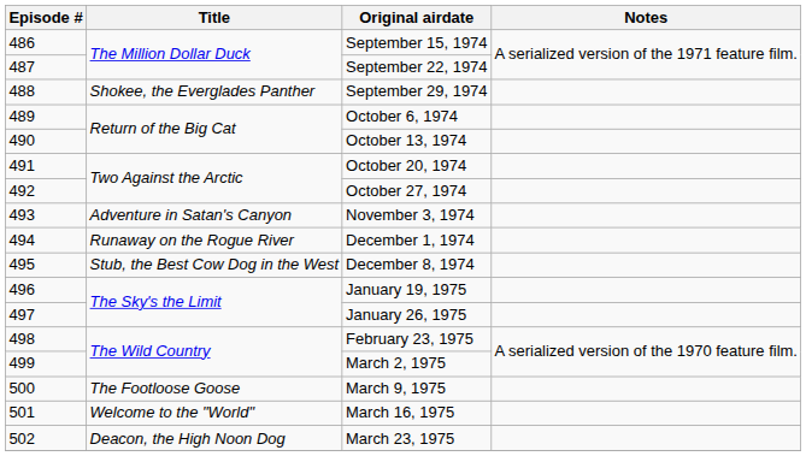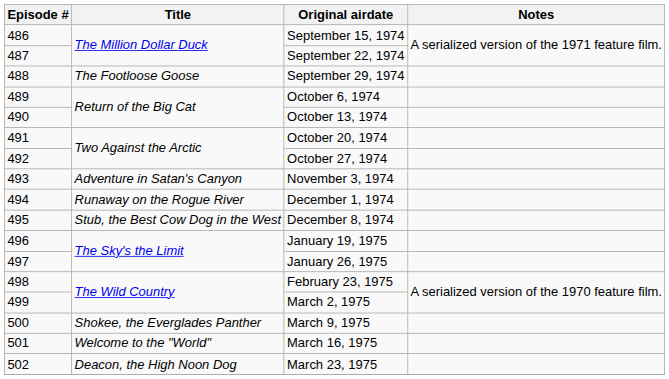 <table class="wikitable sortable">
 <tr>
 <th>Episode #</th>
 <th>Title</th>
 <th>Original airdate</th>
 <th>Notes</th>
 </tr>
 <tr>
 <td>486</td>
 <td rowspan="2"><em><a href='#'>The Million Dollar Duck</a></em></td>
 <td>September 15, 1974</td>
 <td rowspan="2">A serialized version of the 1971 feature film.</td>
 </tr>
 <tr>
 <td>487</td>
 <td>September 22, 1974</td>
 </tr>
 <tr>
 <td>488</td>
-<td><em>Shokee, the Everglades Panther</em></td>
+<td><em>The Footloose Goose</em></td>
 <td>September 29, 1974</td>
 <td></td>
 </tr>
 <tr>
 <td>489</td>
 <td rowspan="2"><em>Return of the Big Cat</em></td>
 <td>October 6, 1974</td>
 <td></td>
 </tr>
 <tr>
 <td>490</td>
 <td>October 13, 1974</td>
 <td></td>
 </tr>
 <tr>
 <td>491</td>
 <td rowspan="2"><em>Two Against the Arctic</em></td>
 <td>October 20, 1974</td>
 <td></td>
 </tr>
 <tr>
 <td>492</td>
 <td>October 27, 1974</td>
 <td></td>
 </tr>
 <tr>
 <td>493</td>
 <td><em>Adventure in Satan's Canyon</em></td>
 <td>November 3, 1974</td>
 <td></td>
 </tr>
 <tr>
 <td>494</td>
 <td><em>Runaway on the Rogue River</em></td>
 <td>December 1, 1974</td>
 <td></td>
 </tr>
 <tr>
 <td>495</td>
 <td><em>Stub, the Best Cow Dog in the West</em></td>
 <td>December 8, 1974</td>
 <td></td>
 </tr>
 <tr>
 <td>496</td>
 <td rowspan="2"><em><a href='#'>The Sky's the Limit</a></em></td>
 <td>January 19, 1975</td>
 <td></td>
 </tr>
 <tr>
 <td>497</td>
 <td>January 26, 1975</td>
 <td></td>
 </tr>
 <tr>
 <td>498</td>
 <td rowspan="2"><em><a href='#'>The Wild Country</a></em></td>
 <td>February 23, 1975</td>
 <td rowspan="2">A serialized version of the 1970 feature film.</td>
 </tr>
 <tr>
 <td>499</td>
 <td>March 2, 1975</td>
 </tr>
 <tr>
 <td>500</td>
-<td><em>The Footloose Goose</em></td>
+<td><em>Shokee, the Everglades Panther</em></td>
 <td>March 9, 1975</td>
 <td></td>
 </tr>
 <tr>
 <td>501</td>
 <td><em>Welcome to the "World"</em></td>
 <td>March 16, 1975</td>
 <td></td>
 </tr>
 <tr>
 <td>502</td>
 <td><em>Deacon, the High Noon Dog</em></td>
 <td>March 23, 1975</td>
 <td></td>
 </tr>
 <tr>
 </tr>
 </table>
